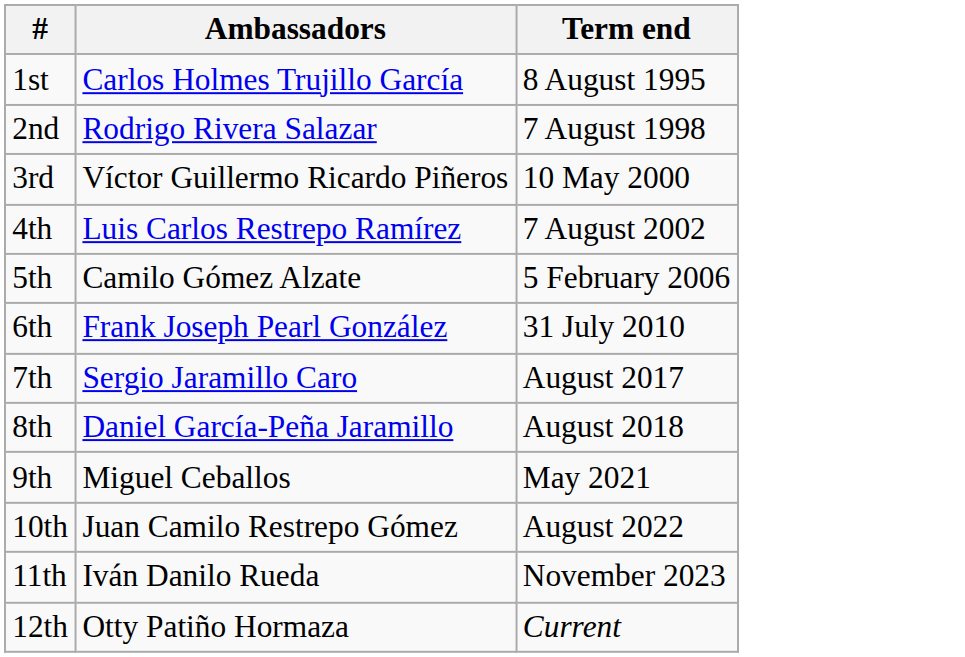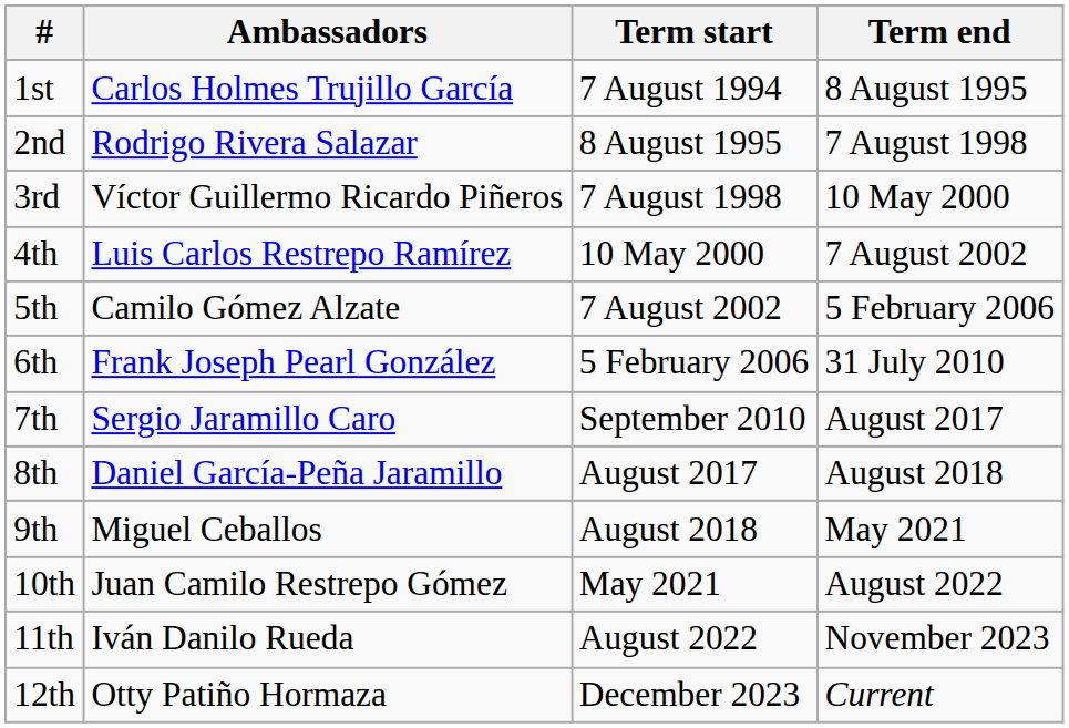 <table class=wikitable>
 <tr>
 <th>#</th>
 <th>Ambassadors</th>
+<th>Term start</th>
 <th>Term end</th>
 </tr>
 <tr>
 <td>1st</td>
 <td><a href='#'>Carlos Holmes Trujillo García</a></td>
+<td>7 August 1994</td>
 <td>8 August 1995</td>
 </tr>
 <tr>
 <td>2nd</td>
 <td><a href='#'>Rodrigo Rivera Salazar</a></td>
+<td>8 August 1995</td>
 <td>7 August 1998</td>
 </tr>
 <tr>
 <td>3rd</td>
 <td>Víctor Guillermo Ricardo Piñeros</td>
+<td>7 August 1998</td>
 <td>10 May 2000</td>
 </tr>
 <tr>
 <td>4th</td>
 <td><a href='#'>Luis Carlos Restrepo Ramírez</a></td>
+<td>10 May 2000</td>
 <td>7 August 2002</td>
 </tr>
 <tr>
 <td>5th</td>
 <td>Camilo Gómez Alzate</td>
+<td>7 August 2002</td>
 <td>5 February 2006</td>
 </tr>
 <tr>
 <td>6th</td>
 <td><a href='#'>Frank Joseph Pearl González</a></td>
+<td>5 February 2006</td>
 <td>31 July 2010</td>
 </tr>
 <tr>
 <td>7th</td>
 <td><a href='#'>Sergio Jaramillo Caro</a></td>
+<td>September 2010</td>
 <td>August 2017</td>
 </tr>
 <tr>
 <td>8th</td>
 <td><a href='#'>Daniel García-Peña Jaramillo</a></td>
+<td>August 2017</td>
 <td>August 2018</td>
 </tr>
 <tr>
 <td>9th</td>
 <td>Miguel Ceballos</td>
+<td>August 2018</td>
 <td>May 2021</td>
 </tr>
 <tr>
 <td>10th</td>
 <td>Juan Camilo Restrepo Gómez</td>
+<td>May 2021</td>
 <td>August 2022</td>
 </tr>
 <tr>
 <td>11th</td>
 <td>Iván Danilo Rueda</td>
+<td>August 2022</td>
 <td>November 2023</td>
 </tr>
 <tr>
 <td>12th</td>
 <td>Otty Patiño Hormaza</td>
+<td>December 2023</td>
 <td><em>Current</em></td>
 </tr>
 </table>
